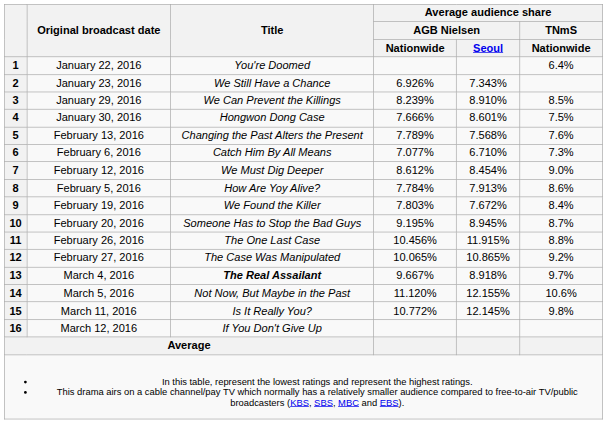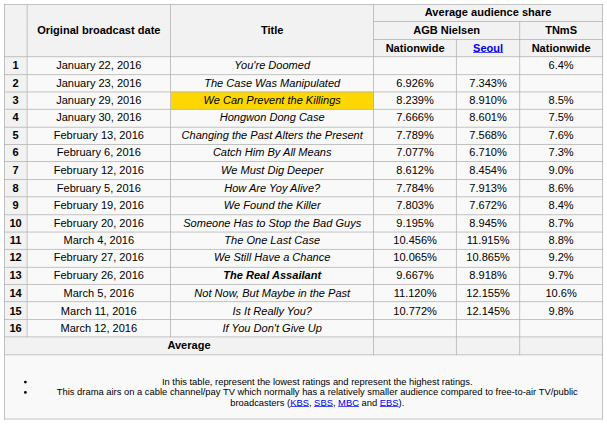 <table class="wikitable" style="text-align:center">
 <tr>
 <th rowspan="3"></th>
 <th rowspan="3">Original broadcast date</th>
 <th rowspan="3">Title</th>
 <th colspan="3">Average audience share</th>
 </tr>
 <tr>
 <th colspan="2">AGB Nielsen</th>
 <th>TNmS</th>
 </tr>
 <tr>
 <th>Nationwide</th>
 <th><a href='#'>Seoul</a></th>
 <th>Nationwide</th>
 </tr>
 <tr>
 <th>1</th>
 <td>January 22, 2016</td>
 <td><em>You're Doomed</em></td>
 <td></td>
 <td></td>
 <td>6.4%</td>
 </tr>
 <tr>
 <th>2</th>
 <td>January 23, 2016</td>
-<td><em>We Still Have a Chance</em></td>
+<td><em>The Case Was Manipulated</em></td>
 <td>6.926%</td>
 <td>7.343%</td>
 <td></td>
 </tr>
 <tr>
 <th>3</th>
 <td>January 29, 2016</td>
-<td><em>We Can Prevent the Killings</em></td>
+<td style="background: gold;"><em>We Can Prevent the Killings</em></td>
 <td>8.239%</td>
 <td>8.910%</td>
 <td>8.5%</td>
 </tr>
 <tr>
 <th>4</th>
 <td>January 30, 2016</td>
 <td><em>Hongwon Dong Case</em></td>
 <td>7.666%</td>
 <td>8.601%</td>
 <td>7.5%</td>
 </tr>
 <tr>
 <th>5</th>
 <td>February 13, 2016</td>
 <td><em>Changing the Past Alters the Present</em></td>
 <td>7.789%</td>
 <td>7.568%</td>
 <td>7.6%</td>
 </tr>
 <tr>
 <th>6</th>
 <td>February 6, 2016</td>
 <td><em>Catch Him By All Means</em></td>
 <td>7.077%</td>
 <td>6.710%</td>
 <td>7.3%</td>
 </tr>
 <tr>
 <th>7</th>
 <td>February 12, 2016</td>
 <td><em>We Must Dig Deeper</em></td>
 <td>8.612%</td>
 <td>8.454%</td>
 <td>9.0%</td>
 </tr>
 <tr>
 <th>8</th>
 <td>February 5, 2016</td>
 <td><em>How Are Yoy Alive?</em></td>
 <td>7.784%</td>
 <td>7.913%</td>
 <td>8.6%</td>
 </tr>
 <tr>
 <th>9</th>
 <td>February 19, 2016</td>
 <td><em>We Found the Killer</em></td>
 <td>7.803%</td>
 <td>7.672%</td>
 <td>8.4%</td>
 </tr>
 <tr>
 <th>10</th>
 <td>February 20, 2016</td>
 <td><em>Someone Has to Stop the Bad Guys</em></td>
 <td>9.195%</td>
 <td>8.945%</td>
 <td>8.7%</td>
 </tr>
 <tr>
 <th>11</th>
-<td>February 26, 2016</td>
+<td>March 4, 2016</td>
 <td><em>The One Last Case</em></td>
 <td>10.456%</td>
 <td>11.915%</td>
 <td>8.8%</td>
 </tr>
 <tr>
 <th>12</th>
 <td>February 27, 2016</td>
-<td><em>The Case Was Manipulated</em></td>
+<td><em>We Still Have a Chance</em></td>
 <td>10.065%</td>
 <td>10.865%</td>
 <td>9.2%</td>
 </tr>
 <tr>
 <th>13</th>
-<td>March 4, 2016</td>
+<td>February 26, 2016</td>
 <td><strong><em>The Real Assailant</em></strong></td>
 <td>9.667%</td>
 <td>8.918%</td>
 <td>9.7%</td>
 </tr>
 <tr>
 <th>14</th>
 <td>March 5, 2016</td>
 <td><em>Not Now, But Maybe in the Past</em></td>
 <td>11.120%</td>
 <td>12.155%</td>
 <td>10.6%</td>
 </tr>
 <tr>
 <th>15</th>
 <td>March 11, 2016</td>
 <td><em>Is It Really You?</em></td>
 <td>10.772%</td>
 <td>12.145%</td>
 <td>9.8%</td>
 </tr>
 <tr>
 <th>16</th>
 <td>March 12, 2016</td>
 <td><em>If You Don't Give Up</em></td>
 <td></td>
 <td></td>
 <td></td>
 </tr>
 <tr>
 <th colspan="3">Average</th>
 <th></th>
 <th></th>
 <th></th>
 </tr>
 <tr style="font-size:85%">
 <td colspan="6"><br><ul><li>In this table,  represent the lowest ratings and  represent the highest ratings.</li><li>This drama airs on a cable channel/pay TV which normally has a relatively smaller audience compared to free-to-air TV/public broadcasters (<a href='#'>KBS</a>, <a href='#'>SBS</a>, <a href='#'>MBC</a> and <a href='#'>EBS</a>).</li></ul></td>
 </tr>
 </table>
